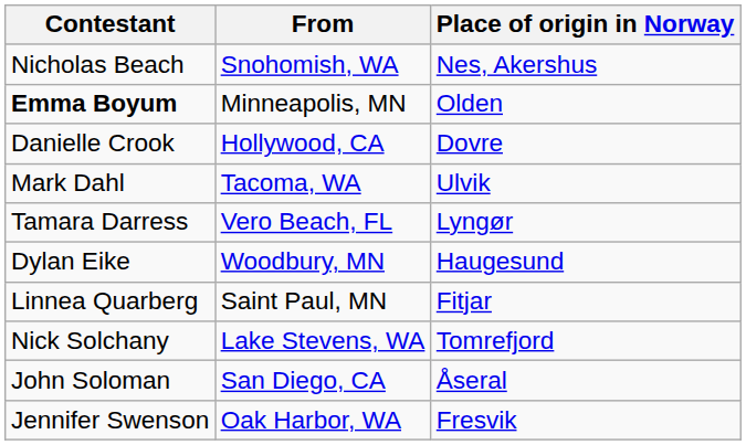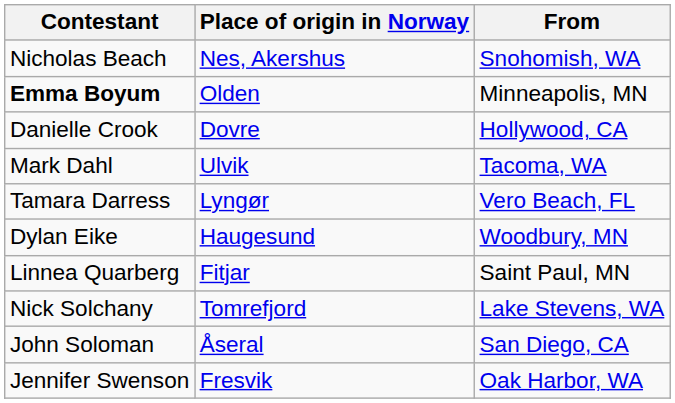 <table class="wikitable sortable">
 <tr>
 <th>Contestant</th>
+<th>Place of origin in <a href='#'>Norway</a></th>
 <th>From</th>
-<th>Place of origin in <a href='#'>Norway</a></th>
 </tr>
 <tr>
 <td>Nicholas Beach</td>
+<td><a href='#'>Nes, Akershus</a></td>
 <td><a href='#'>Snohomish, WA</a></td>
-<td><a href='#'>Nes, Akershus</a></td>
 </tr>
 <tr>
 <td><strong>Emma Boyum</strong></td>
+<td><a href='#'>Olden</a></td>
 <td>Minneapolis, MN</td>
-<td><a href='#'>Olden</a></td>
 </tr>
 <tr>
 <td>Danielle Crook</td>
+<td><a href='#'>Dovre</a></td>
 <td><a href='#'>Hollywood, CA</a></td>
-<td><a href='#'>Dovre</a></td>
 </tr>
 <tr>
 <td>Mark Dahl</td>
+<td><a href='#'>Ulvik</a></td>
 <td><a href='#'>Tacoma, WA</a></td>
-<td><a href='#'>Ulvik</a></td>
 </tr>
 <tr>
 <td>Tamara Darress</td>
+<td><a href='#'>Lyngør</a></td>
 <td><a href='#'>Vero Beach, FL</a></td>
-<td><a href='#'>Lyngør</a></td>
 </tr>
 <tr>
 <td>Dylan Eike</td>
+<td><a href='#'>Haugesund</a></td>
 <td><a href='#'>Woodbury, MN</a></td>
-<td><a href='#'>Haugesund</a></td>
 </tr>
 <tr>
 <td>Linnea Quarberg</td>
+<td><a href='#'>Fitjar</a></td>
 <td>Saint Paul, MN</td>
-<td><a href='#'>Fitjar</a></td>
 </tr>
 <tr>
 <td>Nick Solchany</td>
+<td><a href='#'>Tomrefjord</a></td>
 <td><a href='#'>Lake Stevens, WA</a></td>
-<td><a href='#'>Tomrefjord</a></td>
 </tr>
 <tr>
 <td>John Soloman</td>
+<td><a href='#'>Åseral</a></td>
 <td><a href='#'>San Diego, CA</a></td>
-<td><a href='#'>Åseral</a></td>
 </tr>
 <tr>
 <td>Jennifer Swenson</td>
+<td><a href='#'>Fresvik</a></td>
 <td><a href='#'>Oak Harbor, WA</a></td>
-<td><a href='#'>Fresvik</a></td>
 </tr>
 </table>
